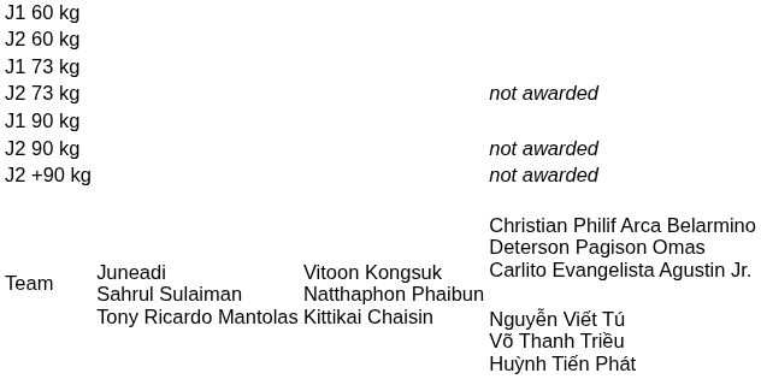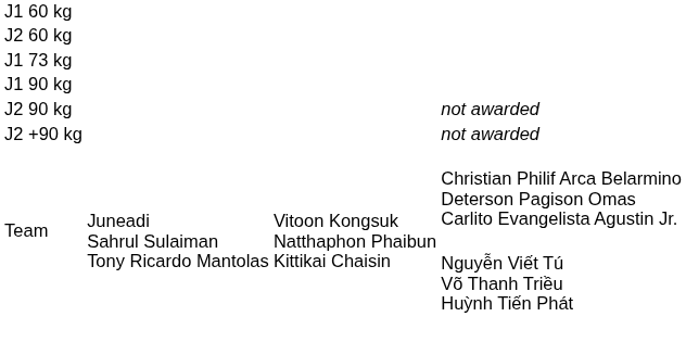 <table>
 <tr>
 <td rowspan=2>J1 60 kg</td>
 <td rowspan=2 nowrap=true></td>
 <td rowspan=2 nowrap=true></td>
 <td nowrap=true></td>
 </tr>
 <tr>
 <td nowrap=true></td>
 </tr>
 <tr>
 <td rowspan=2>J2 60 kg</td>
 <td rowspan=2 nowrap=true></td>
 <td rowspan=2 nowrap=true></td>
 <td nowrap=true></td>
 </tr>
 <tr>
 <td nowrap=true></td>
 </tr>
 <tr>
 <td rowspan=2>J1 73 kg</td>
 <td rowspan=2 nowrap=true></td>
 <td rowspan=2 nowrap=true></td>
 <td nowrap=true></td>
 </tr>
 <tr>
 <td nowrap=true></td>
-</tr>
-<tr>
-<td>J2 73 kg</td>
-<td nowrap=true></td>
-<td nowrap=true></td>
-<td><em>not awarded</em></td>
 </tr>
 <tr>
 <td rowspan=2>J1 90 kg</td>
 <td rowspan=2 nowrap=true></td>
 <td rowspan=2 nowrap=true></td>
 <td nowrap=true></td>
 </tr>
 <tr>
 <td nowrap=true></td>
 </tr>
 <tr>
 <td>J2 90 kg</td>
 <td nowrap=true></td>
 <td nowrap=true></td>
 <td><em>not awarded</em></td>
 </tr>
 <tr>
 <td>J2 +90 kg</td>
 <td nowrap=true></td>
 <td nowrap=true></td>
 <td><em>not awarded</em></td>
 </tr>
 <tr>
 <td rowspan=2>Team</td>
 <td rowspan=2><br>Juneadi<br>Sahrul Sulaiman<br>Tony Ricardo Mantolas</td>
 <td rowspan=2><br>Vitoon Kongsuk<br>Natthaphon Phaibun<br>Kittikai Chaisin</td>
 <td nowrap=true><br>Christian Philif Arca Belarmino<br>Deterson Pagison Omas<br>Carlito Evangelista Agustin Jr.</td>
 </tr>
 <tr>
 <td nowrap=true><br>Nguyễn Viết Tú<br>Võ Thanh Triều<br>Huỳnh Tiến Phát</td>
 </tr>
 </table>
